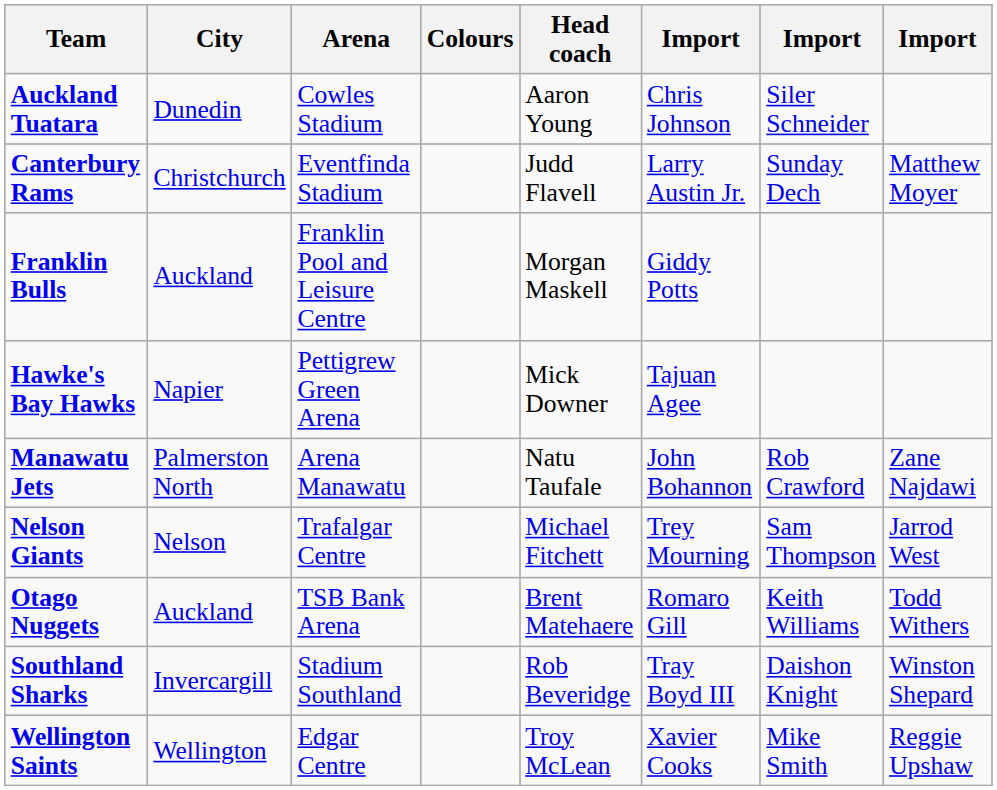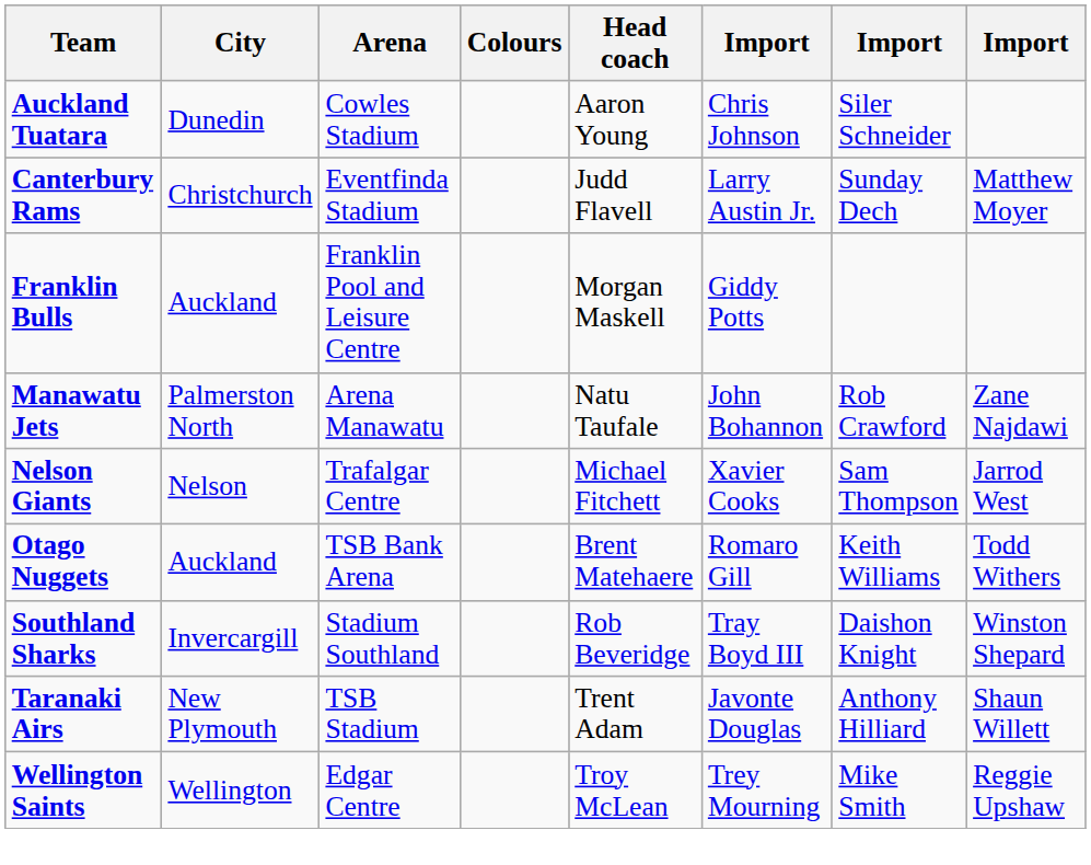 <table class="wikitable" style="width:99%; text-align:left">
 <tr>
 <th style="width:15%">Team</th>
 <th style="width:10%">City</th>
 <th style="width:15%">Arena</th>
 <th style="width:8%">Colours</th>
 <th style="width:13%">Head coach</th>
 <th style="width:13%">Import</th>
 <th style="width:13%">Import</th>
 <th style="width:13%">Import</th>
 </tr>
 <tr>
 <td><strong><a href='#'>Auckland Tuatara</a></strong></td>
 <td><a href='#'>Dunedin</a></td>
 <td><a href='#'>Cowles Stadium</a></td>
 <td> </td>
 <td> Aaron Young</td>
 <td> <a href='#'>Chris Johnson</a></td>
 <td> <a href='#'>Siler Schneider</a></td>
 <td></td>
 </tr>
 <tr>
 <td><strong><a href='#'>Canterbury Rams</a></strong></td>
 <td><a href='#'>Christchurch</a></td>
 <td><a href='#'>Eventfinda Stadium</a></td>
 <td> </td>
 <td> Judd Flavell</td>
 <td> <a href='#'>Larry Austin Jr.</a></td>
 <td> <a href='#'>Sunday Dech</a></td>
 <td> <a href='#'>Matthew Moyer</a></td>
 </tr>
 <tr>
 <td><strong><a href='#'>Franklin Bulls</a></strong></td>
 <td><a href='#'>Auckland</a></td>
 <td><a href='#'>Franklin Pool and Leisure Centre</a></td>
 <td> </td>
 <td> Morgan Maskell</td>
 <td> <a href='#'>Giddy Potts</a></td>
 <td></td>
 <td></td>
 </tr>
 <tr>
-<td><strong><a href='#'>Hawke's Bay Hawks</a></strong></td>
-<td><a href='#'>Napier</a></td>
-<td><a href='#'>Pettigrew Green Arena</a></td>
-<td>  </td>
-<td> Mick Downer</td>
-<td> <a href='#'>Tajuan Agee</a></td>
-<td></td>
-<td></td>
-</tr>
-<tr>
 <td><strong><a href='#'>Manawatu Jets</a></strong></td>
 <td><a href='#'>Palmerston North</a></td>
 <td><a href='#'>Arena Manawatu</a></td>
 <td>  </td>
 <td> Natu Taufale</td>
 <td> <a href='#'>John Bohannon</a></td>
 <td> <a href='#'>Rob Crawford</a></td>
 <td> <a href='#'>Zane Najdawi</a></td>
 </tr>
 <tr>
 <td><strong><a href='#'>Nelson Giants</a></strong></td>
 <td><a href='#'>Nelson</a></td>
 <td><a href='#'>Trafalgar Centre</a></td>
 <td> </td>
 <td> <a href='#'>Michael Fitchett</a></td>
-<td> <a href='#'>Trey Mourning</a></td>
+<td> <a href='#'>Xavier Cooks</a></td>
 <td> <a href='#'>Sam Thompson</a></td>
 <td> <a href='#'>Jarrod West</a></td>
 </tr>
 <tr>
 <td><strong><a href='#'>Otago Nuggets</a></strong></td>
 <td><a href='#'>Auckland</a></td>
 <td><a href='#'>TSB Bank Arena</a></td>
 <td>  </td>
 <td> <a href='#'>Brent Matehaere</a></td>
 <td> <a href='#'>Romaro Gill</a></td>
 <td> <a href='#'>Keith Williams</a></td>
 <td> <a href='#'>Todd Withers</a></td>
 </tr>
 <tr>
 <td><strong><a href='#'>Southland Sharks</a></strong></td>
 <td><a href='#'>Invercargill</a></td>
 <td><a href='#'>Stadium Southland</a></td>
 <td>  </td>
 <td> <a href='#'>Rob Beveridge</a></td>
 <td> <a href='#'>Tray Boyd III</a></td>
 <td> <a href='#'>Daishon Knight</a></td>
 <td> <a href='#'>Winston Shepard</a></td>
 </tr>
 <tr>
+<td><strong><a href='#'>Taranaki Airs</a></strong></td>
+<td><a href='#'>New Plymouth</a></td>
+<td><a href='#'>TSB Stadium</a></td>
+<td> </td>
+<td> Trent Adam</td>
+<td> <a href='#'>Javonte Douglas</a></td>
+<td> <a href='#'>Anthony Hilliard</a></td>
+<td> <a href='#'>Shaun Willett</a></td>
+</tr>
+<tr>
 <td><strong><a href='#'>Wellington Saints</a></strong></td>
 <td><a href='#'>Wellington</a></td>
 <td><a href='#'>Edgar Centre</a></td>
 <td> </td>
 <td> <a href='#'>Troy McLean</a></td>
-<td> <a href='#'>Xavier Cooks</a></td>
+<td> <a href='#'>Trey Mourning</a></td>
 <td> <a href='#'>Mike Smith</a></td>
 <td> <a href='#'>Reggie Upshaw</a></td>
 </tr>
 <tr>
 </tr>
 </table>
